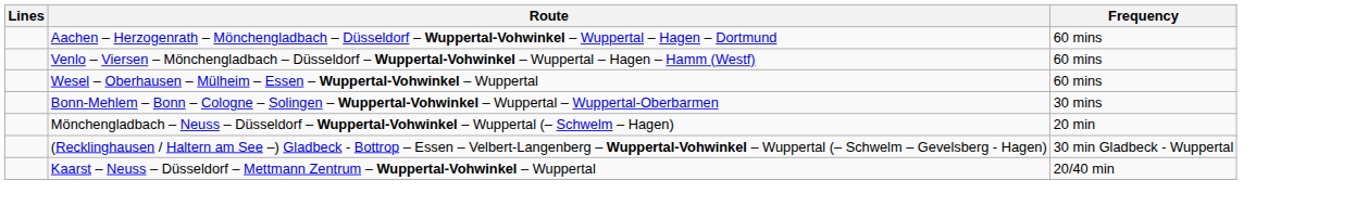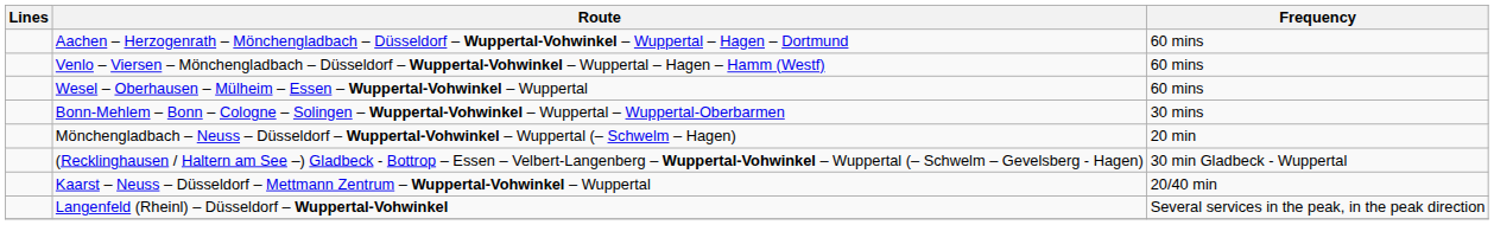 <table class="wikitable" style="font-size:91%;">
 <tr class="hintergrundfarbe5">
 <th>Lines</th>
 <th>Route</th>
 <th>Frequency</th>
 </tr>
 <tr>
 <td></td>
 <td><a href='#'>Aachen</a> – <a href='#'>Herzogenrath</a> – <a href='#'>Mönchengladbach</a> – <a href='#'>Düsseldorf</a> – <strong>Wuppertal-Vohwinkel</strong> – <a href='#'>Wuppertal</a> – <a href='#'>Hagen</a> – <a href='#'>Dortmund</a></td>
 <td>60 mins</td>
 </tr>
 <tr>
 <td></td>
 <td><a href='#'>Venlo</a> – <a href='#'>Viersen</a> – Mönchengladbach – Düsseldorf – <strong>Wuppertal-Vohwinkel</strong> – Wuppertal – Hagen – <a href='#'>Hamm (Westf)</a></td>
 <td>60 mins</td>
 </tr>
 <tr>
 <td></td>
 <td><a href='#'>Wesel</a> – <a href='#'>Oberhausen</a> – <a href='#'>Mülheim</a> – <a href='#'>Essen</a> – <strong>Wuppertal-Vohwinkel</strong> – Wuppertal</td>
 <td>60 mins</td>
 </tr>
 <tr>
 <td></td>
 <td><a href='#'>Bonn-Mehlem</a> – <a href='#'>Bonn</a> – <a href='#'>Cologne</a> – <a href='#'>Solingen</a> – <strong>Wuppertal-Vohwinkel</strong> – Wuppertal – <a href='#'>Wuppertal-Oberbarmen</a></td>
 <td>30 mins</td>
 </tr>
 <tr>
 <td></td>
 <td>Mönchengladbach – <a href='#'>Neuss</a> – Düsseldorf – <strong>Wuppertal-Vohwinkel</strong> – Wuppertal (– <a href='#'>Schwelm</a> – Hagen)</td>
 <td>20 min</td>
 </tr>
 <tr>
 <td></td>
 <td>(<a href='#'>Recklinghausen</a> / <a href='#'>Haltern am See</a> –) <a href='#'>Gladbeck</a> - <a href='#'>Bottrop</a> – Essen – Velbert-Langenberg – <strong>Wuppertal-Vohwinkel</strong> – Wuppertal (– Schwelm – Gevelsberg - Hagen)</td>
 <td>30 min Gladbeck - Wuppertal</td>
 </tr>
 <tr>
 <td></td>
 <td><a href='#'>Kaarst</a> – <a href='#'>Neuss</a> – Düsseldorf – <a href='#'>Mettmann Zentrum</a> – <strong>Wuppertal-Vohwinkel</strong> – Wuppertal</td>
 <td>20/40 min</td>
 </tr>
 <tr>
+<td></td>
+<td><a href='#'>Langenfeld</a> (Rheinl) – Düsseldorf – <strong>Wuppertal-Vohwinkel</strong></td>
+<td>Several services in the peak, in the peak direction</td>
+</tr>
+<tr>
 </tr>
 </table>
